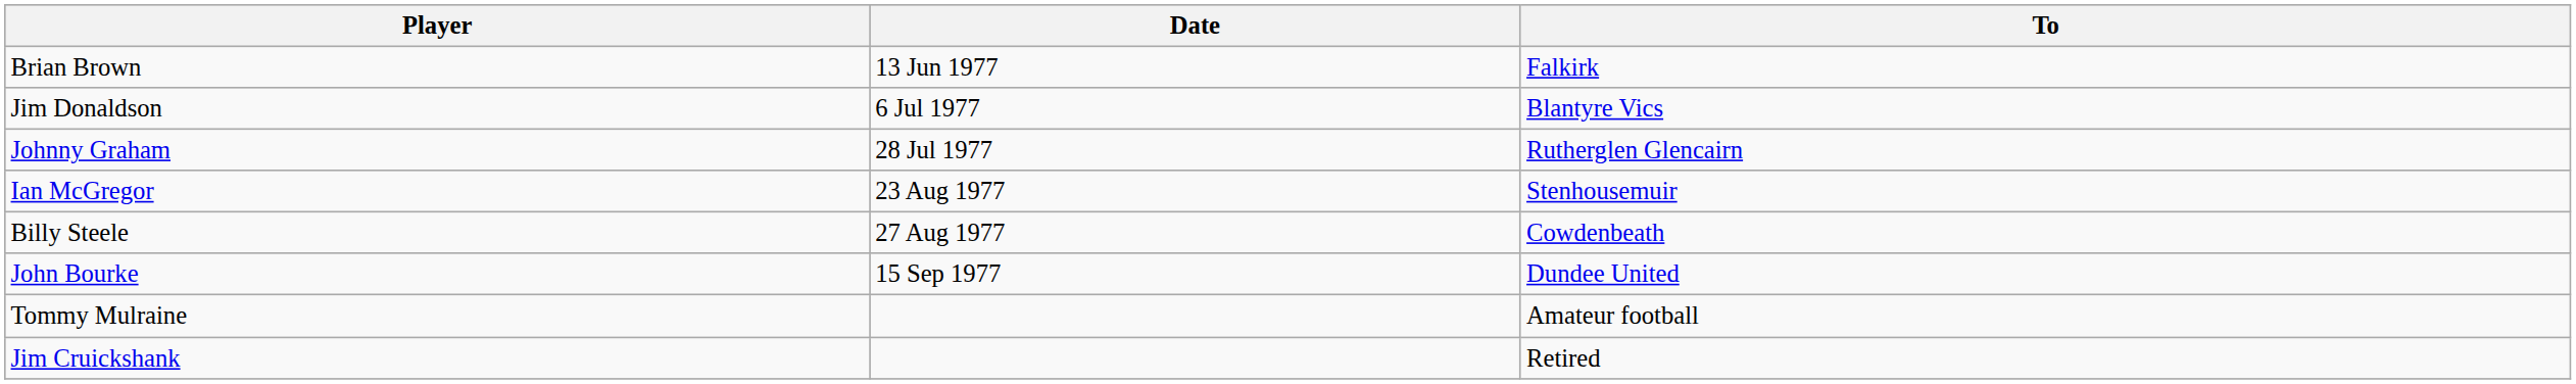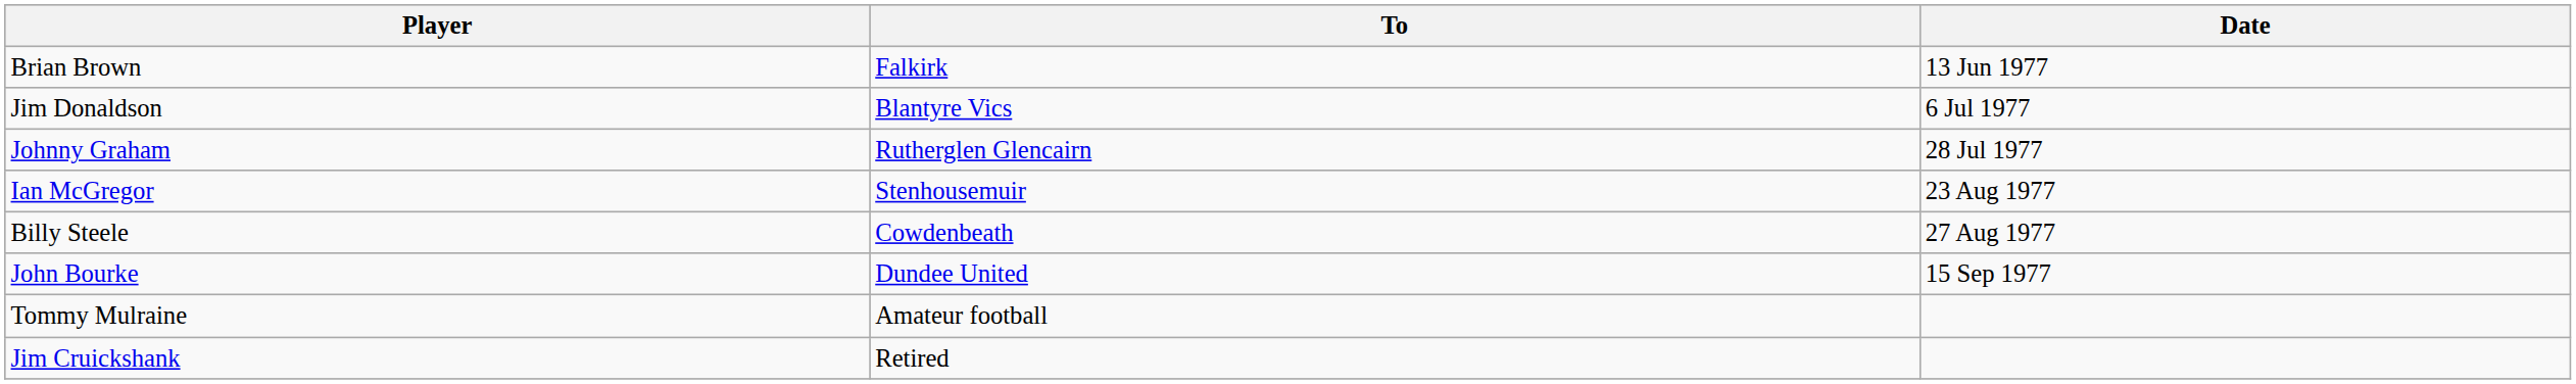 <table class="wikitable" style="text-align:center; font-size:95%;width:98%; text-align:left">
 <tr>
 <th>Player</th>
+<th>To</th>
 <th>Date</th>
-<th>To</th>
 </tr>
 <tr>
 <td> Brian Brown</td>
+<td> <a href='#'>Falkirk</a></td>
 <td>13 Jun 1977</td>
-<td> <a href='#'>Falkirk</a></td>
 </tr>
 <tr>
 <td> Jim Donaldson</td>
+<td> <a href='#'>Blantyre Vics</a></td>
 <td>6 Jul 1977</td>
-<td> <a href='#'>Blantyre Vics</a></td>
 </tr>
 <tr>
 <td> <a href='#'>Johnny Graham</a></td>
+<td> <a href='#'>Rutherglen Glencairn</a></td>
 <td>28 Jul 1977</td>
-<td> <a href='#'>Rutherglen Glencairn</a></td>
 </tr>
 <tr>
 <td> <a href='#'>Ian McGregor</a></td>
+<td> <a href='#'>Stenhousemuir</a></td>
 <td>23 Aug 1977</td>
-<td> <a href='#'>Stenhousemuir</a></td>
 </tr>
 <tr>
 <td> Billy Steele</td>
+<td> <a href='#'>Cowdenbeath</a></td>
 <td>27 Aug 1977</td>
-<td> <a href='#'>Cowdenbeath</a></td>
 </tr>
 <tr>
 <td> <a href='#'>John Bourke</a></td>
+<td> <a href='#'>Dundee United</a></td>
 <td>15 Sep 1977</td>
-<td> <a href='#'>Dundee United</a></td>
 </tr>
 <tr>
 <td> Tommy Mulraine</td>
+<td> Amateur football</td>
 <td></td>
-<td> Amateur football</td>
 </tr>
 <tr>
 <td> <a href='#'>Jim Cruickshank</a></td>
+<td> Retired</td>
 <td></td>
-<td> Retired</td>
 </tr>
 </table>
